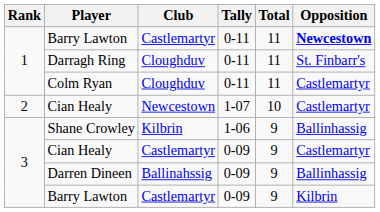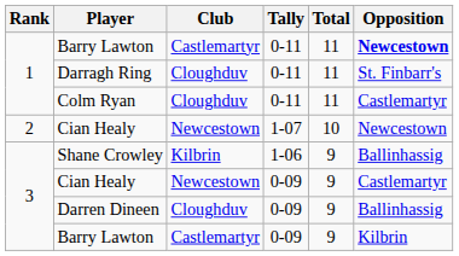 <table class="wikitable">
 <tr>
 <th>Rank</th>
 <th>Player</th>
 <th>Club</th>
 <th>Tally</th>
 <th>Total</th>
 <th>Opposition</th>
 </tr>
 <tr>
 <td rowspan="3" style="text-align:center;">1</td>
 <td>Barry Lawton</td>
 <td><a href='#'>Castlemartyr</a></td>
 <td align=center>0-11</td>
 <td align=center>11</td>
 <td><strong><a href='#'>Newcestown</a></strong></td>
 </tr>
 <tr>
 <td>Darragh Ring</td>
 <td><a href='#'>Cloughduv</a></td>
 <td align=center>0-11</td>
 <td align=center>11</td>
 <td><a href='#'>St. Finbarr's</a></td>
 </tr>
 <tr>
 <td>Colm Ryan</td>
 <td><a href='#'>Cloughduv</a></td>
 <td align=center>0-11</td>
 <td align=center>11</td>
 <td><a href='#'>Castlemartyr</a></td>
 </tr>
 <tr>
 <td rowspan="1" style="text-align:center;">2</td>
 <td>Cian Healy</td>
 <td><a href='#'>Newcestown</a></td>
 <td align=center>1-07</td>
 <td align=center>10</td>
-<td><a href='#'>Castlemartyr</a></td>
+<td><a href='#'>Newcestown</a></td>
 </tr>
 <tr>
 <td rowspan="4" style="text-align:center;">3</td>
 <td>Shane Crowley</td>
 <td><a href='#'>Kilbrin</a></td>
 <td align=center>1-06</td>
 <td align=center>9</td>
 <td><a href='#'>Ballinhassig</a></td>
 </tr>
 <tr>
 <td>Cian Healy</td>
-<td><a href='#'>Castlemartyr</a></td>
+<td><a href='#'>Newcestown</a></td>
 <td align=center>0-09</td>
 <td align=center>9</td>
 <td><a href='#'>Castlemartyr</a></td>
 </tr>
 <tr>
 <td>Darren Dineen</td>
-<td><a href='#'>Ballinahssig</a></td>
+<td><a href='#'>Cloughduv</a></td>
 <td align=center>0-09</td>
 <td align=center>9</td>
 <td><a href='#'>Ballinhassig</a></td>
 </tr>
 <tr>
 <td>Barry Lawton</td>
 <td><a href='#'>Castlemartyr</a></td>
 <td align=center>0-09</td>
 <td align=center>9</td>
 <td><a href='#'>Kilbrin</a></td>
 </tr>
 </table>
